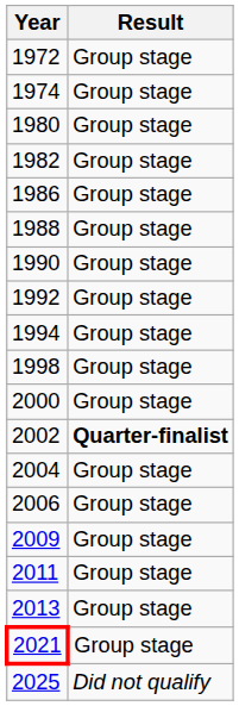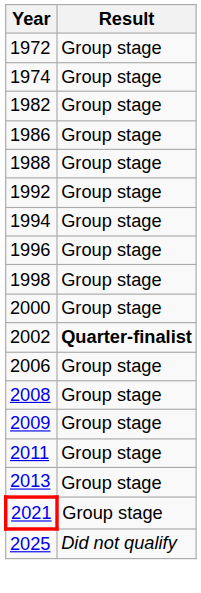 <table class="wikitable">
 <tr>
 <th>Year</th>
 <th>Result</th>
 </tr>
 <tr>
 <td> 1972</td>
 <td>Group stage</td>
 </tr>
 <tr>
 <td> 1974</td>
-<td>Group stage</td>
-</tr>
-<tr>
-<td> 1980</td>
 <td>Group stage</td>
 </tr>
 <tr>
 <td> 1982</td>
 <td>Group stage</td>
 </tr>
 <tr>
 <td> 1986</td>
 <td>Group stage</td>
 </tr>
 <tr>
 <td> 1988</td>
 <td>Group stage</td>
 </tr>
 <tr>
-<td> 1990</td>
-<td>Group stage</td>
-</tr>
-<tr>
 <td> 1992</td>
 <td>Group stage</td>
 </tr>
 <tr>
 <td> 1994</td>
+<td>Group stage</td>
+</tr>
+<tr>
+<td> 1996</td>
 <td>Group stage</td>
 </tr>
 <tr>
 <td> 1998</td>
 <td>Group stage</td>
 </tr>
 <tr>
 <td> 2000</td>
 <td>Group stage</td>
 </tr>
 <tr>
 <td> 2002</td>
 <td><strong>Quarter-finalist</strong></td>
 </tr>
 <tr>
-<td> 2004</td>
+<td> 2006</td>
 <td>Group stage</td>
 </tr>
 <tr>
-<td> 2006</td>
+<td> <a href='#'>2008</a></td>
 <td>Group stage</td>
 </tr>
 <tr>
 <td> <a href='#'>2009</a></td>
 <td>Group stage</td>
 </tr>
 <tr>
 <td> <a href='#'>2011</a></td>
 <td>Group stage</td>
 </tr>
 <tr>
 <td> <a href='#'>2013</a></td>
 <td>Group stage</td>
 </tr>
 <tr>
 <td style="border: 3px solid red"> <a href='#'>2021</a></td>
 <td>Group stage</td>
 </tr>
 <tr>
 <td> <a href='#'>2025</a></td>
 <td><em>Did not qualify</em></td>
 </tr>
 </table>
